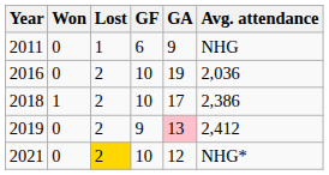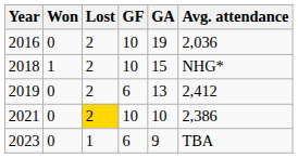 <table class= "wikitable">
 <tr>
 <th>Year</th>
 <th>Won</th>
 <th>Lost</th>
 <th>GF</th>
 <th>GA</th>
 <th>Avg. attendance</th>
-</tr>
-<tr>
-<td>2011</td>
-<td>0</td>
-<td>1</td>
-<td>6</td>
-<td>9</td>
-<td>NHG</td>
 </tr>
 <tr>
 <td>2016</td>
 <td>0</td>
 <td>2</td>
 <td>10</td>
 <td>19</td>
 <td>2,036</td>
 </tr>
 <tr>
 <td>2018</td>
 <td>1</td>
 <td>2</td>
 <td>10</td>
-<td>17</td>
-<td>2,386</td>
+<td>15</td>
+<td>NHG*</td>
 </tr>
 <tr>
 <td>2019</td>
 <td>0</td>
 <td>2</td>
-<td>9</td>
-<td style="background: pink;">13</td>
+<td>6</td>
+<td>13</td>
 <td>2,412</td>
 </tr>
 <tr>
 <td>2021</td>
 <td>0</td>
 <td style="background: gold;">2</td>
 <td>10</td>
-<td>12</td>
-<td>NHG*</td>
+<td>10</td>
+<td>2,386</td>
+</tr>
+<tr>
+<td>2023</td>
+<td>0</td>
+<td>1</td>
+<td>6</td>
+<td>9</td>
+<td>TBA</td>
 </tr>
 </table>
